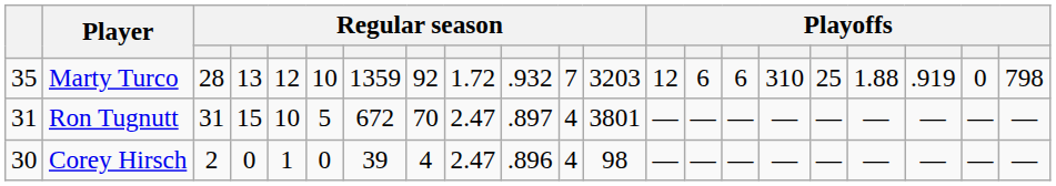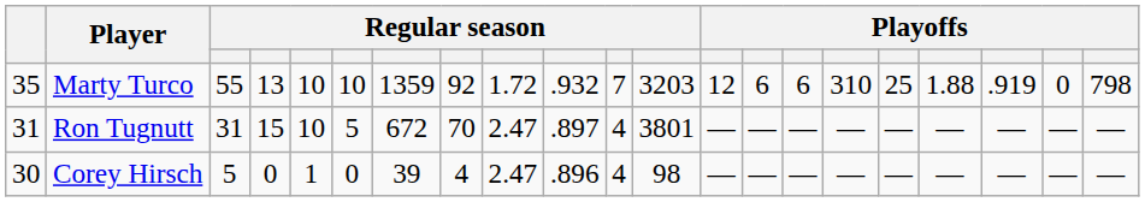 <table class="wikitable plainrowheaders" style="text-align:center;">
 <tr>
 <th scope="col" rowspan="2"></th>
 <th scope="col" rowspan="2">Player</th>
 <th scope=colgroup colspan=10>Regular season</th>
 <th scope=colgroup colspan=9>Playoffs</th>
 </tr>
 <tr>
 <th scope="col"></th>
 <th scope="col"></th>
 <th scope="col"></th>
 <th scope="col"></th>
 <th scope="col"></th>
 <th scope="col"></th>
 <th scope="col"></th>
 <th scope="col"></th>
 <th scope="col"></th>
 <th scope="col"></th>
 <th scope="col"></th>
 <th scope="col"></th>
 <th scope="col"></th>
 <th scope="col"></th>
 <th scope="col"></th>
 <th scope="col"></th>
 <th scope="col"></th>
 <th scope="col"></th>
 <th scope="col"></th>
 </tr>
 <tr>
 <td scope="row">35</td>
 <td align="left"><a href='#'>Marty Turco</a></td>
-<td>28</td>
+<td>55</td>
 <td>13</td>
-<td>12</td>
+<td>10</td>
 <td>10</td>
 <td>1359</td>
 <td>92</td>
 <td>1.72</td>
 <td>.932</td>
 <td>7</td>
 <td>3203</td>
 <td>12</td>
 <td>6</td>
 <td>6</td>
 <td>310</td>
 <td>25</td>
 <td>1.88</td>
 <td>.919</td>
 <td>0</td>
 <td>798</td>
 </tr>
 <tr>
 <td scope="row">31</td>
 <td align="left"><a href='#'>Ron Tugnutt</a></td>
 <td>31</td>
 <td>15</td>
 <td>10</td>
 <td>5</td>
 <td>672</td>
 <td>70</td>
 <td>2.47</td>
 <td>.897</td>
 <td>4</td>
 <td>3801</td>
 <td>—</td>
 <td>—</td>
 <td>—</td>
 <td>—</td>
 <td>—</td>
 <td>—</td>
 <td>—</td>
 <td>—</td>
 <td>—</td>
 </tr>
 <tr>
 <td scope="row">30</td>
 <td align="left"><a href='#'>Corey Hirsch</a></td>
-<td>2</td>
+<td>5</td>
 <td>0</td>
 <td>1</td>
 <td>0</td>
 <td>39</td>
 <td>4</td>
 <td>2.47</td>
 <td>.896</td>
 <td>4</td>
 <td>98</td>
 <td>—</td>
 <td>—</td>
 <td>—</td>
 <td>—</td>
 <td>—</td>
 <td>—</td>
 <td>—</td>
 <td>—</td>
 <td>—</td>
 </tr>
 </table>
